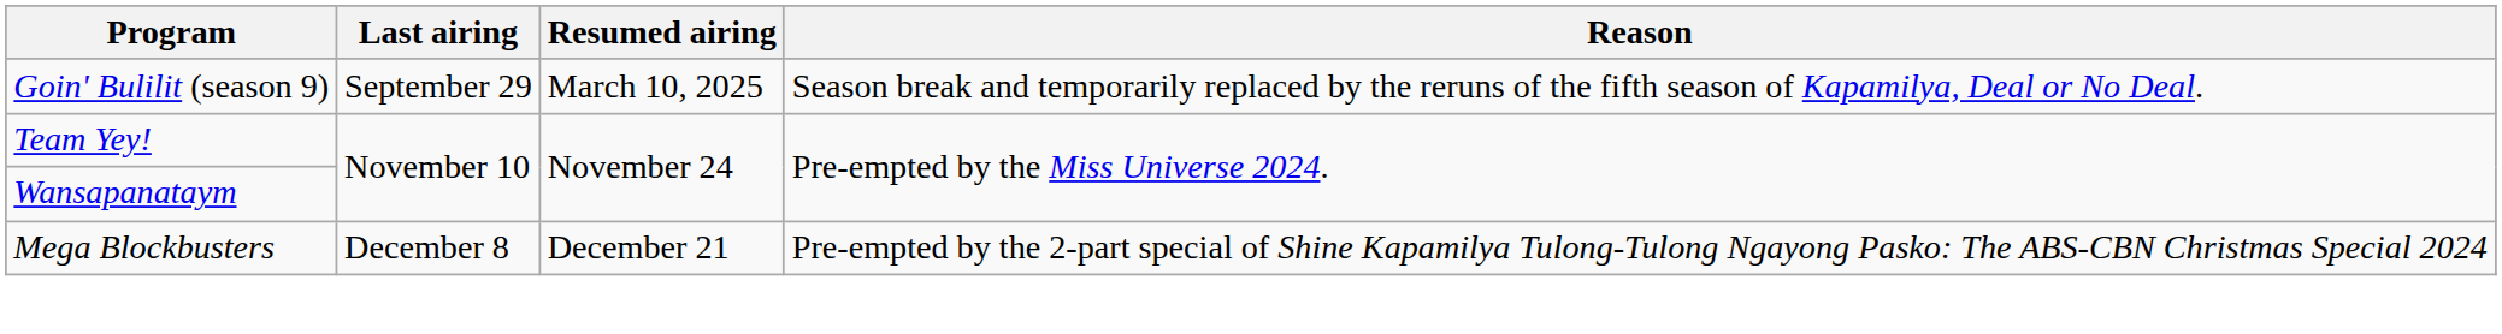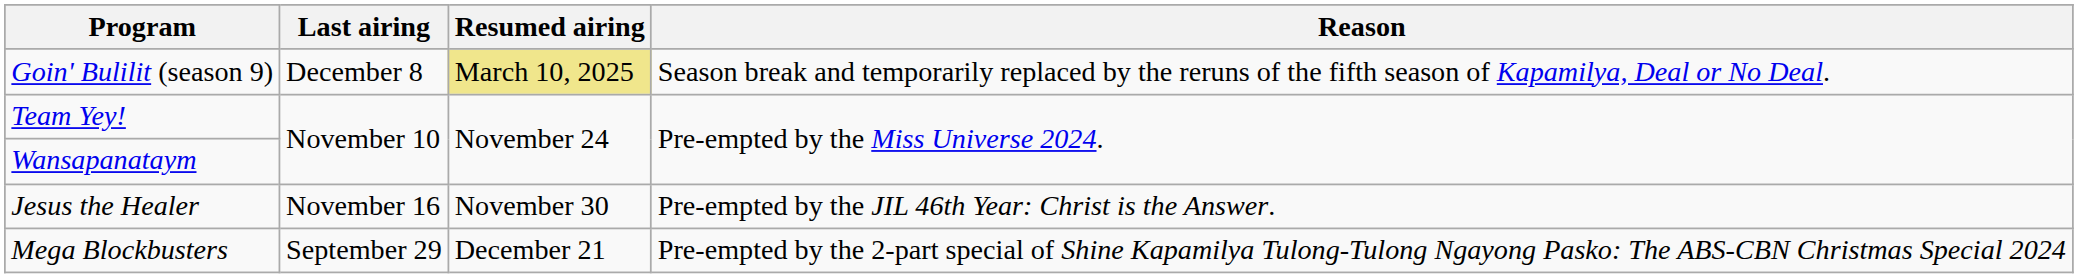 <table class="wikitable">
 <tr>
 <th>Program</th>
 <th>Last airing</th>
 <th>Resumed airing</th>
 <th>Reason</th>
 </tr>
 <tr>
 <td><em><a href='#'>Goin' Bulilit</a></em> (season 9)</td>
-<td>September 29</td>
-<td>March 10, 2025</td>
+<td>December 8</td>
+<td style="background: khaki;">March 10, 2025</td>
 <td>Season break and temporarily replaced by the reruns of the fifth season of <em><a href='#'>Kapamilya, Deal or No Deal</a></em>.</td>
 </tr>
 <tr>
 <td><em><a href='#'>Team Yey!</a></em></td>
 <td rowspan="2">November 10</td>
 <td rowspan="2">November 24</td>
 <td rowspan="2">Pre-empted by the <em><a href='#'>Miss Universe 2024</a></em>.</td>
 </tr>
 <tr>
 <td><em><a href='#'>Wansapanataym</a></em></td>
 </tr>
 <tr>
+<td><em>Jesus the Healer</em></td>
+<td>November 16</td>
+<td>November 30</td>
+<td>Pre-empted by the <em>JIL 46th Year: Christ is the Answer</em>.</td>
+</tr>
+<tr>
 <td><em>Mega Blockbusters</em></td>
-<td>December 8</td>
+<td>September 29</td>
 <td>December 21</td>
 <td>Pre-empted by the 2-part special of <em>Shine Kapamilya Tulong-Tulong Ngayong Pasko: The ABS-CBN Christmas Special 2024</em></td>
 </tr>
 </table>
